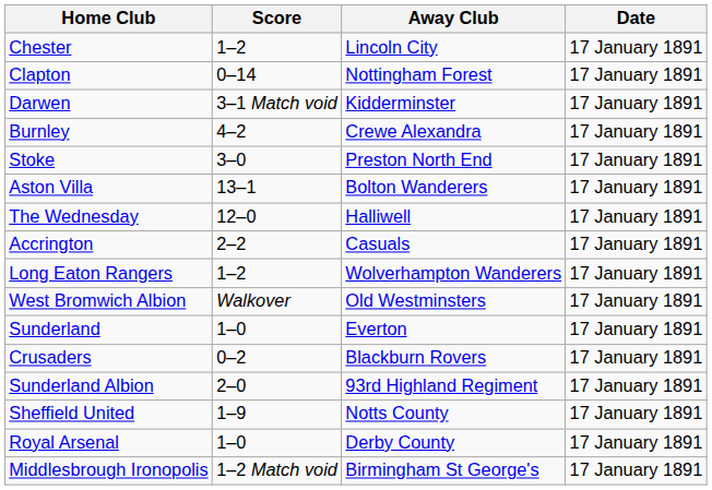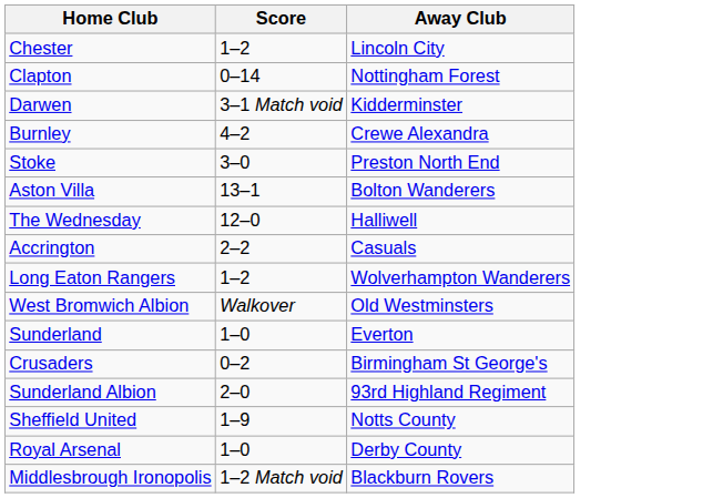 <table class="wikitable">
 <tr>
 <th>Home Club</th>
 <th>Score</th>
 <th>Away Club</th>
-<th>Date</th>
 </tr>
 <tr>
 <td><a href='#'>Chester</a></td>
 <td>1–2</td>
 <td><a href='#'>Lincoln City</a></td>
-<td>17 January 1891</td>
 </tr>
 <tr>
 <td><a href='#'>Clapton</a></td>
 <td>0–14</td>
 <td><a href='#'>Nottingham Forest</a></td>
-<td>17 January 1891</td>
 </tr>
 <tr>
 <td><a href='#'>Darwen</a></td>
 <td>3–1 <em>Match void</em></td>
 <td><a href='#'>Kidderminster</a></td>
-<td>17 January 1891</td>
 </tr>
 <tr>
 <td><a href='#'>Burnley</a></td>
 <td>4–2</td>
 <td><a href='#'>Crewe Alexandra</a></td>
-<td>17 January 1891</td>
 </tr>
 <tr>
 <td><a href='#'>Stoke</a></td>
 <td>3–0</td>
 <td><a href='#'>Preston North End</a></td>
-<td>17 January 1891</td>
 </tr>
 <tr>
 <td><a href='#'>Aston Villa</a></td>
 <td>13–1</td>
 <td><a href='#'>Bolton Wanderers</a></td>
-<td>17 January 1891</td>
 </tr>
 <tr>
 <td><a href='#'>The Wednesday</a></td>
 <td>12–0</td>
 <td><a href='#'>Halliwell</a></td>
-<td>17 January 1891</td>
 </tr>
 <tr>
 <td><a href='#'>Accrington</a></td>
 <td>2–2</td>
 <td><a href='#'>Casuals</a></td>
-<td>17 January 1891</td>
 </tr>
 <tr>
 <td><a href='#'>Long Eaton Rangers</a></td>
 <td>1–2</td>
 <td><a href='#'>Wolverhampton Wanderers</a></td>
-<td>17 January 1891</td>
 </tr>
 <tr>
 <td><a href='#'>West Bromwich Albion</a></td>
 <td><em>Walkover</em></td>
 <td><a href='#'>Old Westminsters</a></td>
-<td>17 January 1891</td>
 </tr>
 <tr>
 <td><a href='#'>Sunderland</a></td>
 <td>1–0</td>
 <td><a href='#'>Everton</a></td>
-<td>17 January 1891</td>
 </tr>
 <tr>
 <td><a href='#'>Crusaders</a></td>
 <td>0–2</td>
-<td><a href='#'>Blackburn Rovers</a></td>
-<td>17 January 1891</td>
+<td><a href='#'>Birmingham St George's</a></td>
 </tr>
 <tr>
 <td><a href='#'>Sunderland Albion</a></td>
 <td>2–0</td>
 <td><a href='#'>93rd Highland Regiment</a></td>
-<td>17 January 1891</td>
 </tr>
 <tr>
 <td><a href='#'>Sheffield United</a></td>
 <td>1–9</td>
 <td><a href='#'>Notts County</a></td>
-<td>17 January 1891</td>
 </tr>
 <tr>
 <td><a href='#'>Royal Arsenal</a></td>
 <td>1–0</td>
 <td><a href='#'>Derby County</a></td>
-<td>17 January 1891</td>
 </tr>
 <tr>
 <td><a href='#'>Middlesbrough Ironopolis</a></td>
 <td>1–2 <em>Match void</em></td>
-<td><a href='#'>Birmingham St George's</a></td>
-<td>17 January 1891</td>
+<td><a href='#'>Blackburn Rovers</a></td>
 </tr>
 </table>
